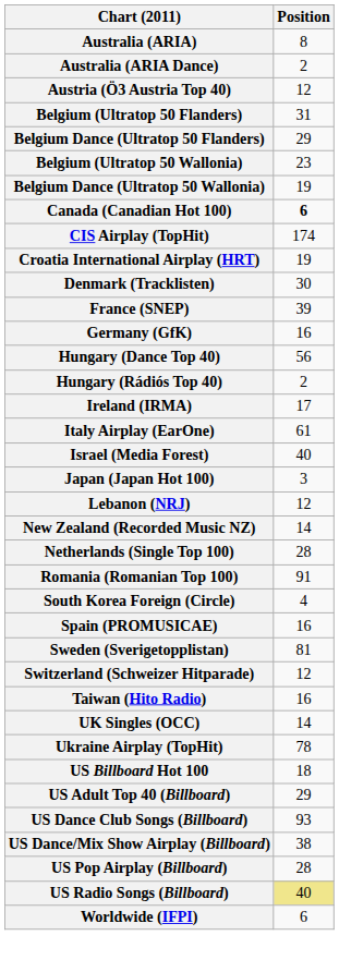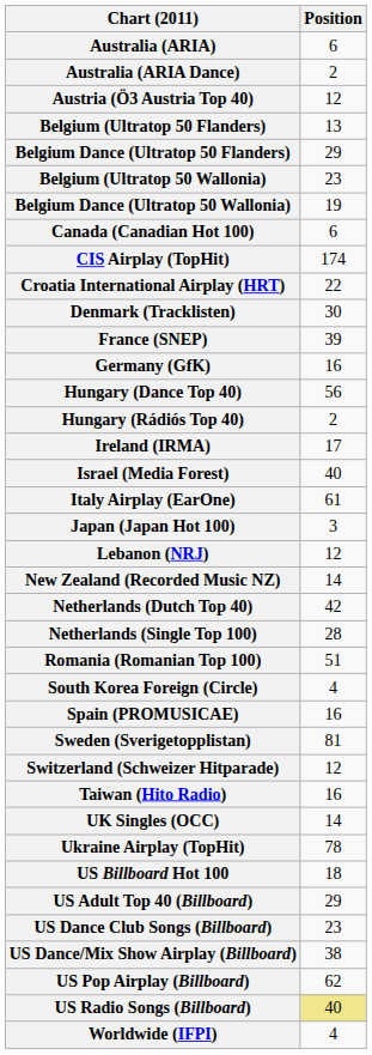 <table class="wikitable plainrowheaders sortable" style="text-align:center">
 <tr>
 <th scope="col">Chart (2011)</th>
 <th scope="col">Position</th>
 </tr>
 <tr>
 <th scope="row">Australia (ARIA)</th>
-<td>8</td>
+<td>6</td>
 </tr>
 <tr>
 <th scope="row">Australia (ARIA Dance)</th>
 <td>2</td>
 </tr>
 <tr>
 <th scope="row">Austria (Ö3 Austria Top 40)</th>
 <td>12</td>
 </tr>
 <tr>
 <th scope="row">Belgium (Ultratop 50 Flanders)</th>
-<td>31</td>
+<td>13</td>
 </tr>
 <tr>
 <th scope="row">Belgium Dance (Ultratop 50 Flanders)</th>
 <td>29</td>
 </tr>
 <tr>
 <th scope="row">Belgium (Ultratop 50 Wallonia)</th>
 <td>23</td>
 </tr>
 <tr>
 <th scope="row">Belgium Dance (Ultratop 50 Wallonia)</th>
 <td>19</td>
 </tr>
 <tr>
 <th scope="row">Canada (Canadian Hot 100)</th>
-<td><strong>6</strong></td>
+<td>6</td>
 </tr>
 <tr>
 <th scope="row"><a href='#'>CIS</a> Airplay (TopHit)</th>
 <td>174</td>
 </tr>
 <tr>
 <th scope="row">Croatia International Airplay (<a href='#'>HRT</a>)</th>
-<td style="text-align:center;">19</td>
+<td style="text-align:center;">22</td>
 </tr>
 <tr>
 <th scope="row">Denmark (Tracklisten)</th>
 <td>30</td>
 </tr>
 <tr>
 <th scope="row">France (SNEP)</th>
 <td>39</td>
 </tr>
 <tr>
 <th scope="row">Germany (GfK)</th>
 <td>16</td>
 </tr>
 <tr>
 <th scope="row">Hungary (Dance Top 40)</th>
 <td>56</td>
 </tr>
 <tr>
 <th scope="row">Hungary (Rádiós Top 40)</th>
 <td>2</td>
 </tr>
 <tr>
 <th scope="row">Ireland (IRMA)</th>
 <td>17</td>
 </tr>
 <tr>
+<th scope="row">Israel (Media Forest)</th>
+<td>40</td>
+</tr>
+<tr>
 <th scope="row">Italy Airplay (EarOne)</th>
 <td>61</td>
-</tr>
-<tr>
-<th scope="row">Israel (Media Forest)</th>
-<td>40</td>
 </tr>
 <tr>
 <th scope="row">Japan (Japan Hot 100)</th>
 <td>3</td>
 </tr>
 <tr>
 <th scope="row">Lebanon (<a href='#'>NRJ</a>)</th>
 <td>12</td>
 </tr>
 <tr>
 <th scope="row">New Zealand (Recorded Music NZ)</th>
 <td>14</td>
 </tr>
 <tr>
+<th scope="row">Netherlands (Dutch Top 40)</th>
+<td>42</td>
+</tr>
+<tr>
 <th scope="row">Netherlands (Single Top 100)</th>
 <td>28</td>
 </tr>
 <tr>
 <th scope="row">Romania (Romanian Top 100)</th>
-<td>91</td>
+<td>51</td>
 </tr>
 <tr>
 <th scope="row">South Korea Foreign (Circle)</th>
 <td>4</td>
 </tr>
 <tr>
 <th scope="row">Spain (PROMUSICAE)</th>
 <td>16</td>
 </tr>
 <tr>
 <th scope="row">Sweden (Sverigetopplistan)</th>
 <td>81</td>
 </tr>
 <tr>
 <th scope="row">Switzerland (Schweizer Hitparade)</th>
 <td>12</td>
 </tr>
 <tr>
 <th scope="row">Taiwan (<a href='#'>Hito Radio</a>)</th>
 <td>16</td>
 </tr>
 <tr>
 <th scope="row">UK Singles (OCC)</th>
 <td>14</td>
 </tr>
 <tr>
 <th scope="row">Ukraine Airplay (TopHit)</th>
 <td>78</td>
 </tr>
 <tr>
 <th scope="row">US <em>Billboard</em> Hot 100</th>
 <td>18</td>
 </tr>
 <tr>
 <th scope="row">US Adult Top 40 (<em>Billboard</em>)</th>
 <td>29</td>
 </tr>
 <tr>
 <th scope="row">US Dance Club Songs (<em>Billboard</em>)</th>
-<td>93</td>
+<td>23</td>
 </tr>
 <tr>
 <th scope="row">US Dance/Mix Show Airplay (<em>Billboard</em>)</th>
 <td>38</td>
 </tr>
 <tr>
 <th scope="row">US Pop Airplay (<em>Billboard</em>)</th>
-<td>28</td>
+<td>62</td>
 </tr>
 <tr>
 <th scope="row">US Radio Songs (<em>Billboard</em>)</th>
 <td style="background: khaki;">40</td>
 </tr>
 <tr>
 <th scope="row">Worldwide (<a href='#'>IFPI</a>)</th>
-<td>6</td>
+<td>4</td>
 </tr>
 </table>
